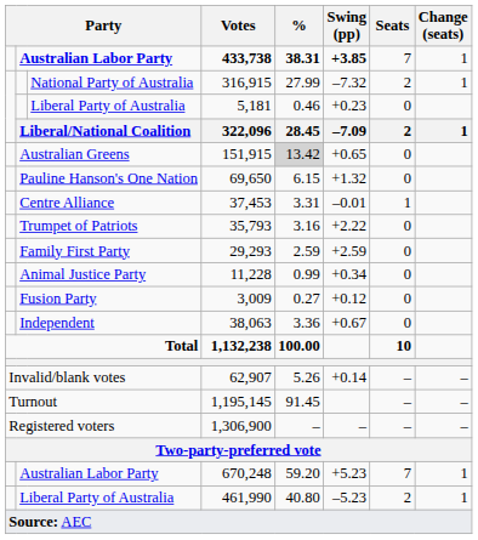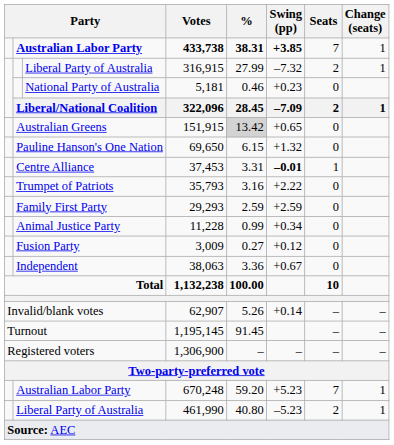 <table class="wikitable" style="text-align:right;  margin-bottom:0">
 <tr>
 <th style="width:200px" colspan=3>Party</th>
 <th style="width:70px;">Votes</th>
 <th style="width:40px;">%</th>
 <th style="width:40px;">Swing (pp)</th>
 <th style="width:40px;">Seats</th>
 <th style="width:40px;">Change (seats)</th>
 </tr>
 <tr>
 <td> </td>
 <td style="text-align:left;" colspan="2"><a href='#'><strong>Australian Labor Party</strong></a></td>
 <td align=right><strong>433,738</strong></td>
 <td align=right><strong>38.31</strong></td>
 <td align=right><strong>+3.85</strong></td>
 <td align=right>7</td>
 <td align=right> 1</td>
 </tr>
 <tr>
 <td rowspan="3"> </td>
 <td> </td>
-<td align="left"><a href='#'>National Party of Australia</a></td>
+<td align="left"><a href='#'>Liberal Party of Australia</a></td>
 <td>316,915</td>
 <td>27.99</td>
 <td>–7.32</td>
 <td>2</td>
 <td> 1</td>
 </tr>
 <tr>
 <td> </td>
-<td align="left"><a href='#'>Liberal Party of Australia</a></td>
+<td align="left"><a href='#'>National Party of Australia</a></td>
 <td>5,181</td>
 <td>0.46</td>
 <td>+0.23</td>
 <td>0</td>
 <td></td>
 </tr>
 <tr>
 <th colspan="2" style="text-align:left;"><a href='#'>Liberal/National Coalition</a></th>
 <th style="text-align:right;">322,096</th>
 <th style="text-align:right;">28.45</th>
 <th style="text-align:right;">–7.09</th>
 <th style="text-align:right;">2</th>
 <th style="text-align:right;"> 1</th>
 </tr>
 <tr>
 <td> </td>
 <td style="text-align:left;" colspan="2"><a href='#'>Australian Greens</a></td>
 <td align=right>151,915</td>
 <td align=right style="background: lightgrey;">13.42</td>
 <td align=right>+0.65</td>
 <td align=right>0</td>
 <td align=right></td>
 </tr>
 <tr>
 <td> </td>
 <td style="text-align:left;" colspan="2"><a href='#'>Pauline Hanson's One Nation</a></td>
 <td align=right>69,650</td>
 <td align=right>6.15</td>
 <td align=right>+1.32</td>
 <td align=right>0</td>
 <td align=right></td>
 </tr>
 <tr>
 <td> </td>
 <td style="text-align:left;" colspan="2"><a href='#'>Centre Alliance</a></td>
 <td align=right>37,453</td>
 <td align=right>3.31</td>
-<td align=right>–0.01</td>
+<td align=right><strong>–0.01</strong></td>
 <td align=right>1</td>
 <td align=right></td>
 </tr>
 <tr>
 <td> </td>
 <td style="text-align:left;" colspan="2"><a href='#'>Trumpet of Patriots</a></td>
 <td align=right>35,793</td>
 <td align=right>3.16</td>
 <td align=right>+2.22</td>
 <td align=right>0</td>
 <td align=right></td>
 </tr>
 <tr>
 <td> </td>
 <td style="text-align:left;" colspan="2"><a href='#'>Family First Party</a></td>
 <td align=right>29,293</td>
 <td align=right>2.59</td>
 <td align=right>+2.59</td>
 <td align=right>0</td>
 <td align=right></td>
 </tr>
 <tr>
 <td> </td>
 <td style="text-align:left;" colspan="2"><a href='#'>Animal Justice Party</a></td>
 <td align=right>11,228</td>
 <td align=right>0.99</td>
 <td align=right>+0.34</td>
 <td align=right>0</td>
 <td align=right></td>
 </tr>
 <tr>
 <td> </td>
 <td style="text-align:left;" colspan="2"><a href='#'>Fusion Party</a></td>
 <td align=right>3,009</td>
 <td align=right>0.27</td>
 <td align=right>+0.12</td>
 <td align=right>0</td>
 <td align=right></td>
 </tr>
 <tr>
 <td> </td>
 <td style="text-align:left;" colspan="2"><a href='#'>Independent</a></td>
 <td align=right>38,063</td>
 <td align=right>3.36</td>
 <td align=right>+0.67</td>
 <td align=right>0</td>
 <td align=right></td>
 </tr>
 <tr>
 <td colspan="3" align="right"><strong>Total</strong></td>
 <td><strong>1,132,238</strong></td>
 <td><strong>100.00</strong></td>
 <td></td>
 <td><strong>10</strong></td>
 <td></td>
 </tr>
 <tr>
 <th colspan="9"></th>
 </tr>
 <tr>
 <td style="text-align:left;" colspan="3">Invalid/blank votes</td>
 <td>62,907</td>
 <td>5.26</td>
 <td>+0.14</td>
 <td>–</td>
 <td>–</td>
 </tr>
 <tr>
 <td style="text-align:left;" colspan="3">Turnout</td>
 <td>1,195,145</td>
 <td>91.45</td>
 <td></td>
 <td>–</td>
 <td>–</td>
 </tr>
 <tr>
 <td colspan="3" style="text-align:left;">Registered voters</td>
 <td>1,306,900</td>
 <td>–</td>
 <td>–</td>
 <td>–</td>
 <td>–</td>
 </tr>
 <tr>
 <th colspan="8"><a href='#'>Two-party-preferred vote</a></th>
 </tr>
 <tr>
 <td></td>
 <td colspan="2" style="text-align:left;"><a href='#'>Australian Labor Party</a></td>
 <td>670,248</td>
 <td>59.20</td>
 <td>+5.23</td>
 <td>7</td>
 <td> 1</td>
 </tr>
 <tr>
 <td></td>
 <td colspan="2" style="text-align:left;"><a href='#'>Liberal Party of Australia</a></td>
 <td>461,990</td>
 <td>40.80</td>
 <td>–5.23</td>
 <td>2</td>
 <td> 1</td>
 </tr>
 <tr>
 <td style="text-align:left; background-color:#eaecf0" colspan="8"><strong>Source:</strong> <a href='#'>AEC</a></td>
 </tr>
 </table>
